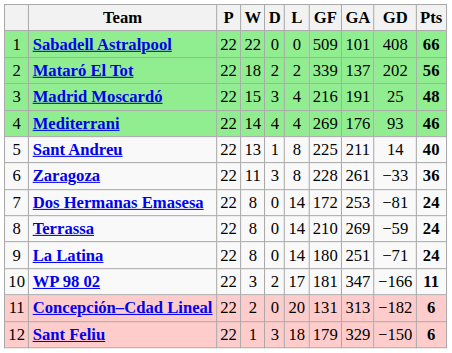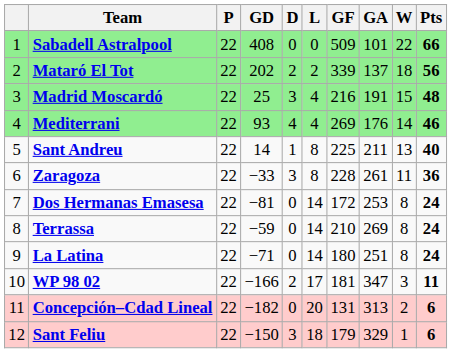 <table class="wikitable sortable" style="text-align: center;">
 <tr>
 <th align="center"></th>
 <th align="center">Team</th>
 <th align="center">P</th>
-<th align="center">W</th>
+<th align="center">GD</th>
 <th align="center">D</th>
 <th align="center">L</th>
 <th align="center">GF</th>
 <th align="center">GA</th>
-<th align="center">GD</th>
+<th align="center">W</th>
 <th align="center">Pts</th>
 </tr>
 <tr style="background: #90EE90;">
 <td>1</td>
 <td align="left"><strong><a href='#'>Sabadell Astralpool</a></strong></td>
 <td>22</td>
-<td>22</td>
+<td>408</td>
 <td>0</td>
 <td>0</td>
 <td>509</td>
 <td>101</td>
-<td>408</td>
+<td>22</td>
 <td><strong>66</strong></td>
 </tr>
 <tr style="background: #90EE90;">
 <td>2</td>
 <td align="left"><strong><a href='#'>Mataró El Tot</a></strong></td>
 <td>22</td>
-<td>18</td>
+<td>202</td>
 <td>2</td>
 <td>2</td>
 <td>339</td>
 <td>137</td>
-<td>202</td>
+<td>18</td>
 <td><strong>56</strong></td>
 </tr>
 <tr style="background: #90EE90;">
 <td>3</td>
 <td align="left"><strong><a href='#'>Madrid Moscardó</a></strong></td>
 <td>22</td>
-<td>15</td>
+<td>25</td>
 <td>3</td>
 <td>4</td>
 <td>216</td>
 <td>191</td>
-<td>25</td>
+<td>15</td>
 <td><strong>48</strong></td>
 </tr>
 <tr style="background: #90EE90;">
 <td>4</td>
 <td align="left"><strong><a href='#'>Mediterrani</a></strong></td>
 <td>22</td>
-<td>14</td>
+<td>93</td>
 <td>4</td>
 <td>4</td>
 <td>269</td>
 <td>176</td>
-<td>93</td>
+<td>14</td>
 <td><strong>46</strong></td>
 </tr>
 <tr>
 <td>5</td>
 <td align="left"><strong><a href='#'>Sant Andreu</a></strong></td>
 <td>22</td>
-<td>13</td>
+<td>14</td>
 <td>1</td>
 <td>8</td>
 <td>225</td>
 <td>211</td>
-<td>14</td>
+<td>13</td>
 <td><strong>40</strong></td>
 </tr>
 <tr>
 <td>6</td>
 <td align="left"><strong><a href='#'>Zaragoza</a></strong></td>
 <td>22</td>
-<td>11</td>
+<td>−33</td>
 <td>3</td>
 <td>8</td>
 <td>228</td>
 <td>261</td>
-<td>−33</td>
+<td>11</td>
 <td><strong>36</strong></td>
 </tr>
 <tr>
 <td>7</td>
 <td align="left"><strong><a href='#'>Dos Hermanas Emasesa</a></strong></td>
 <td>22</td>
-<td>8</td>
+<td>−81</td>
 <td>0</td>
 <td>14</td>
 <td>172</td>
 <td>253</td>
-<td>−81</td>
+<td>8</td>
 <td><strong>24</strong></td>
 </tr>
 <tr>
 <td>8</td>
 <td align="left"><strong><a href='#'>Terrassa</a></strong></td>
 <td>22</td>
-<td>8</td>
+<td>−59</td>
 <td>0</td>
 <td>14</td>
 <td>210</td>
 <td>269</td>
-<td>−59</td>
+<td>8</td>
 <td><strong>24</strong></td>
 </tr>
 <tr>
 <td>9</td>
 <td align="left"><strong><a href='#'>La Latina</a></strong></td>
 <td>22</td>
-<td>8</td>
+<td>−71</td>
 <td>0</td>
 <td>14</td>
 <td>180</td>
 <td>251</td>
-<td>−71</td>
+<td>8</td>
 <td><strong>24</strong></td>
 </tr>
 <tr>
 <td>10</td>
 <td align="left"><strong><a href='#'>WP 98 02</a></strong></td>
 <td>22</td>
-<td>3</td>
+<td>−166</td>
 <td>2</td>
 <td>17</td>
 <td>181</td>
 <td>347</td>
-<td>−166</td>
+<td>3</td>
 <td><strong>11</strong></td>
 </tr>
 <tr style="background:#FFCCCC">
 <td>11</td>
 <td align="left"><strong><a href='#'>Concepción–Cdad Lineal</a></strong></td>
 <td>22</td>
-<td>2</td>
+<td>−182</td>
 <td>0</td>
 <td>20</td>
 <td>131</td>
 <td>313</td>
-<td>−182</td>
+<td>2</td>
 <td><strong>6</strong></td>
 </tr>
 <tr style="background:#FFCCCC">
 <td>12</td>
 <td align="left"><strong><a href='#'>Sant Feliu</a></strong></td>
 <td>22</td>
-<td>1</td>
+<td>−150</td>
 <td>3</td>
 <td>18</td>
 <td>179</td>
 <td>329</td>
-<td>−150</td>
+<td>1</td>
 <td><strong>6</strong></td>
 </tr>
 </table>
